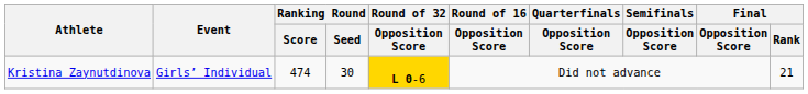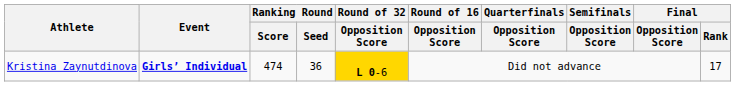 <table class="wikitable" border="1" style="font-size:90%">
 <tr>
 <th rowspan=2>Athlete</th>
 <th rowspan=2>Event</th>
 <th colspan=2>Ranking Round</th>
 <th>Round of 32</th>
 <th>Round of 16</th>
 <th>Quarterfinals</th>
 <th>Semifinals</th>
 <th colspan=2>Final</th>
 </tr>
 <tr>
 <th>Score</th>
 <th>Seed</th>
 <th>Opposition<br>Score</th>
 <th>Opposition<br>Score</th>
 <th>Opposition<br>Score</th>
 <th>Opposition<br>Score</th>
 <th>Opposition<br>Score</th>
 <th>Rank</th>
 </tr>
 <tr>
 <td><a href='#'>Kristina Zaynutdinova</a></td>
-<td><a href='#'>Girls’ Individual</a></td>
+<td><strong><a href='#'>Girls’ Individual</a></strong></td>
 <td align=center>474</td>
-<td align=center>30</td>
+<td align=center>36</td>
 <td align=center style="background: gold;"> <br> <strong>L</strong> <strong>0</strong>-6</td>
 <td colspan=4 align=center>Did not advance</td>
-<td align=center>21</td>
+<td align=center>17</td>
 </tr>
 </table>
